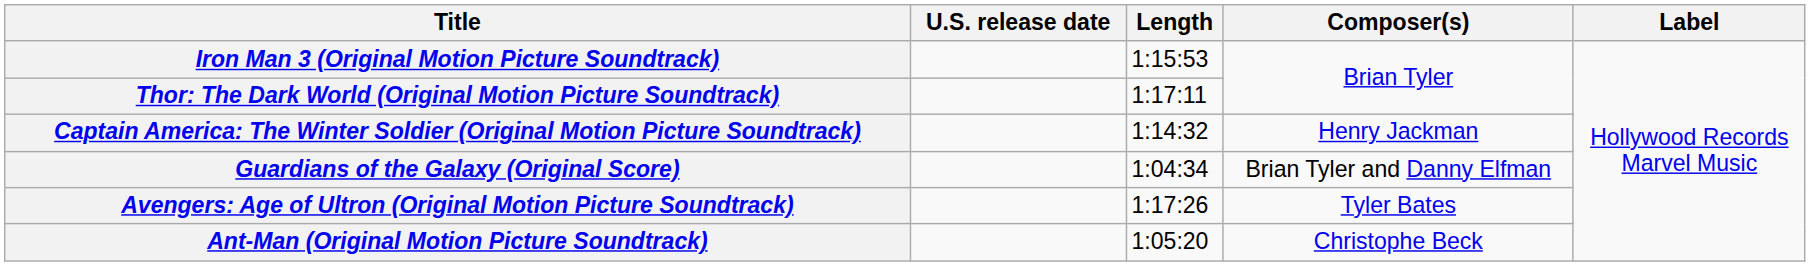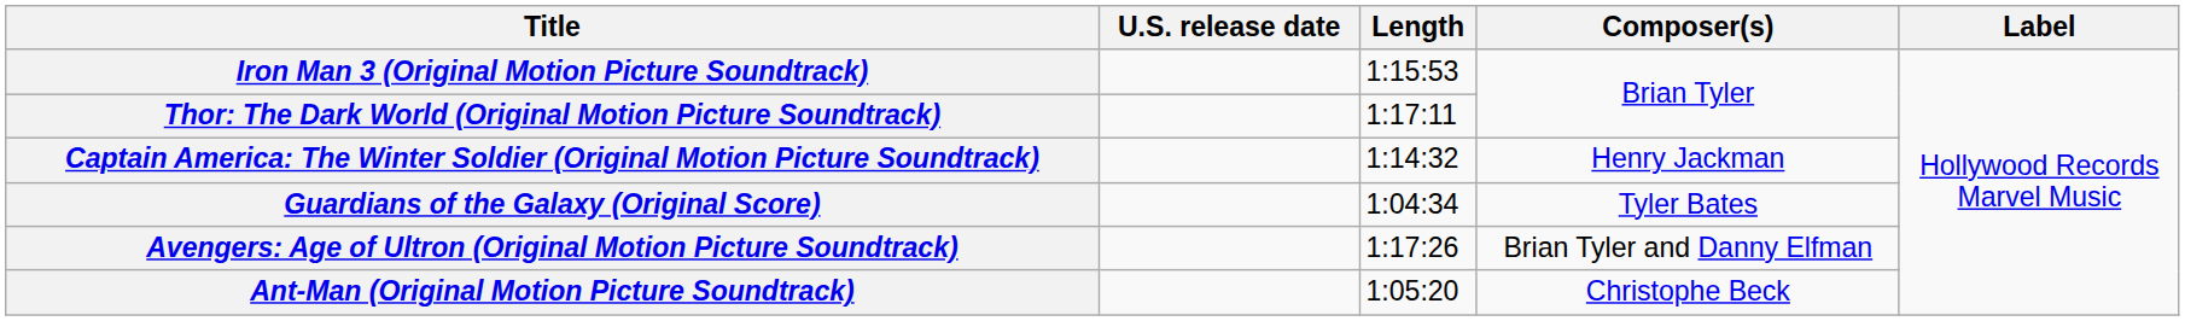 <table class="wikitable plainrowheaders" style="text-align: center; width: 99%;">
 <tr>
 <th scope="col">Title</th>
 <th scope="col">U.S. release date</th>
 <th scope="col">Length</th>
 <th scope="col">Composer(s)</th>
 <th scope="col">Label</th>
 </tr>
 <tr>
 <th scope="row"><em><a href='#'>Iron Man 3 (Original Motion Picture Soundtrack)</a></em></th>
 <td style="text-align: left;"></td>
 <td style="text-align: left;">1:15:53</td>
 <td rowspan="2"><a href='#'>Brian Tyler</a></td>
 <td rowspan="6"><a href='#'>Hollywood Records</a><br><a href='#'>Marvel Music</a></td>
 </tr>
 <tr>
 <th scope="row"><em><a href='#'>Thor: The Dark World (Original Motion Picture Soundtrack)</a></em></th>
 <td style="text-align: left;"></td>
 <td style="text-align: left;">1:17:11</td>
 </tr>
 <tr>
 <th scope="row"><em><a href='#'>Captain America: The Winter Soldier (Original Motion Picture Soundtrack)</a></em></th>
 <td style="text-align: left;"></td>
 <td style="text-align: left;">1:14:32</td>
 <td><a href='#'>Henry Jackman</a></td>
 </tr>
 <tr>
 <th scope="row"><em><a href='#'>Guardians of the Galaxy (Original Score)</a></em></th>
 <td style="text-align: left;"></td>
 <td style="text-align: left;">1:04:34</td>
-<td>Brian Tyler and <a href='#'>Danny Elfman</a></td>
+<td><a href='#'>Tyler Bates</a></td>
 </tr>
 <tr>
 <th scope="row"><em><a href='#'>Avengers: Age of Ultron (Original Motion Picture Soundtrack)</a></em></th>
 <td style="text-align: left;"></td>
 <td style="text-align: left;">1:17:26</td>
-<td><a href='#'>Tyler Bates</a></td>
+<td>Brian Tyler and <a href='#'>Danny Elfman</a></td>
 </tr>
 <tr>
 <th scope="row"><em><a href='#'>Ant-Man (Original Motion Picture Soundtrack)</a></em></th>
 <td style="text-align: left;"></td>
 <td style="text-align: left;">1:05:20</td>
 <td><a href='#'>Christophe Beck</a></td>
 </tr>
 </table>
